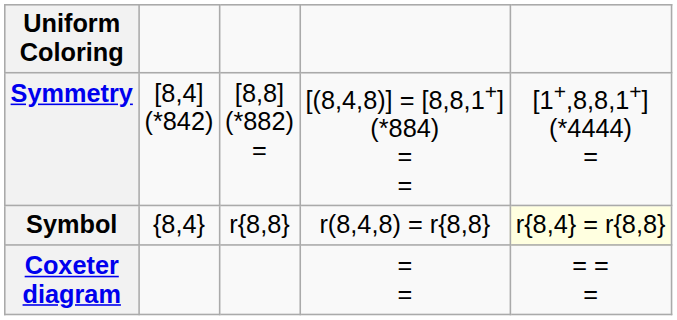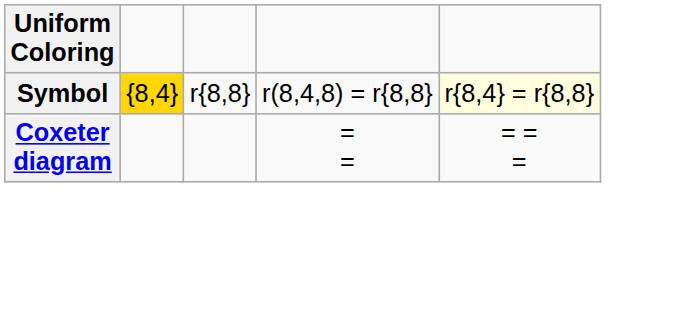 <table class=wikitable>
 <tr align=center>
 <th>Uniform<br>Coloring</th>
 <td></td>
 <td></td>
 <td></td>
 <td></td>
 </tr>
-<tr align=center valign=top>
-<th><a href='#'>Symmetry</a></th>
-<td>[8,4]<br>(*842)<br></td>
-<td>[8,8]<br>(*882)<br> = </td>
-<td>[(8,4,8)] = [8,8,1<sup>+</sup>]<br>(*884)<br> = <br> = </td>
-<td>[1<sup>+</sup>,8,8,1<sup>+</sup>]<br>(*4444)<br> =<br></td>
-</tr>
 <tr align=center>
 <th>Symbol</th>
-<td>{8,4}</td>
+<td style="background: gold;">{8,4}</td>
 <td>r{8,8}</td>
 <td>r(8,4,8) = r{8,8}</td>
 <td style="background: lightyellow;">r{8,4} = r{8,8}</td>
 </tr>
 <tr align=center>
 <th><a href='#'>Coxeter<br>diagram</a></th>
 <td></td>
 <td></td>
 <td> = <br> = </td>
 <td> =  =<br> =</td>
 </tr>
 </table>
